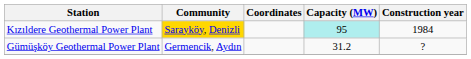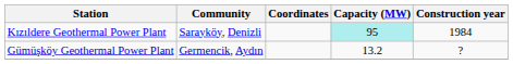 <table class="wikitable sortable">
 <tr>
 <th>Station</th>
 <th>Community</th>
 <th>Coordinates</th>
 <th>Capacity (<a href='#'>MW</a>)</th>
 <th>Construction year</th>
 </tr>
 <tr>
 <td><a href='#'>Kızıldere Geothermal Power Plant</a></td>
-<td style="background: gold;"><a href='#'>Sarayköy</a>, <a href='#'>Denizli</a></td>
+<td><a href='#'>Sarayköy</a>, <a href='#'>Denizli</a></td>
 <td></td>
 <td align="center" style="background: paleturquoise;">95</td>
 <td align="center">1984</td>
 </tr>
 <tr>
 <td><a href='#'>Gümüşköy Geothermal Power Plant</a></td>
 <td><a href='#'>Germencik</a>, <a href='#'>Aydın</a></td>
 <td></td>
-<td align="center">31.2</td>
+<td align="center">13.2</td>
 <td align="center">?</td>
 </tr>
 <tr>
 </tr>
 </table>
